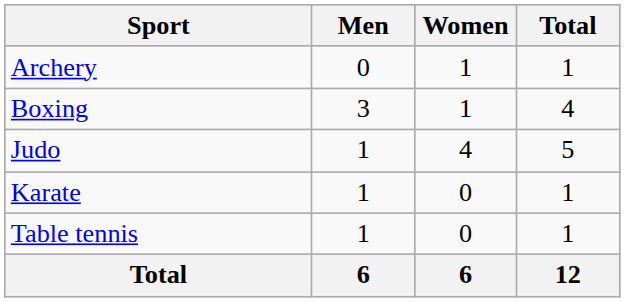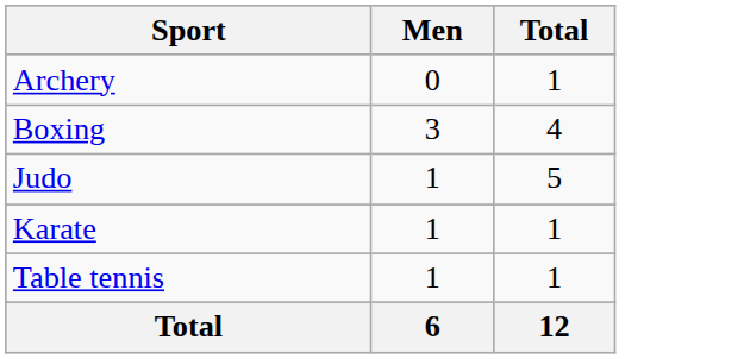 <table class="wikitable sortable" style="text-align:center;">
 <tr>
 <th width=180>Sport</th>
 <th width=55 data-sort-type=number>Men</th>
-<th width=55 data-sort-type=number>Women</th>
 <th width=55>Total</th>
 </tr>
 <tr>
 <td align=left><a href='#'>Archery</a></td>
 <td>0</td>
 <td>1</td>
-<td>1</td>
 </tr>
 <tr>
 <td align=left><a href='#'>Boxing</a></td>
 <td>3</td>
-<td>1</td>
 <td>4</td>
 </tr>
 <tr>
 <td align=left><a href='#'>Judo</a></td>
 <td>1</td>
-<td>4</td>
 <td>5</td>
 </tr>
 <tr>
 <td align=left><a href='#'>Karate</a></td>
 <td>1</td>
-<td>0</td>
 <td>1</td>
 </tr>
 <tr>
 <td align=left><a href='#'>Table tennis</a></td>
 <td>1</td>
-<td>0</td>
 <td>1</td>
 </tr>
 <tr>
 <th>Total</th>
 <th>6</th>
-<th>6</th>
 <th>12</th>
 </tr>
 </table>
